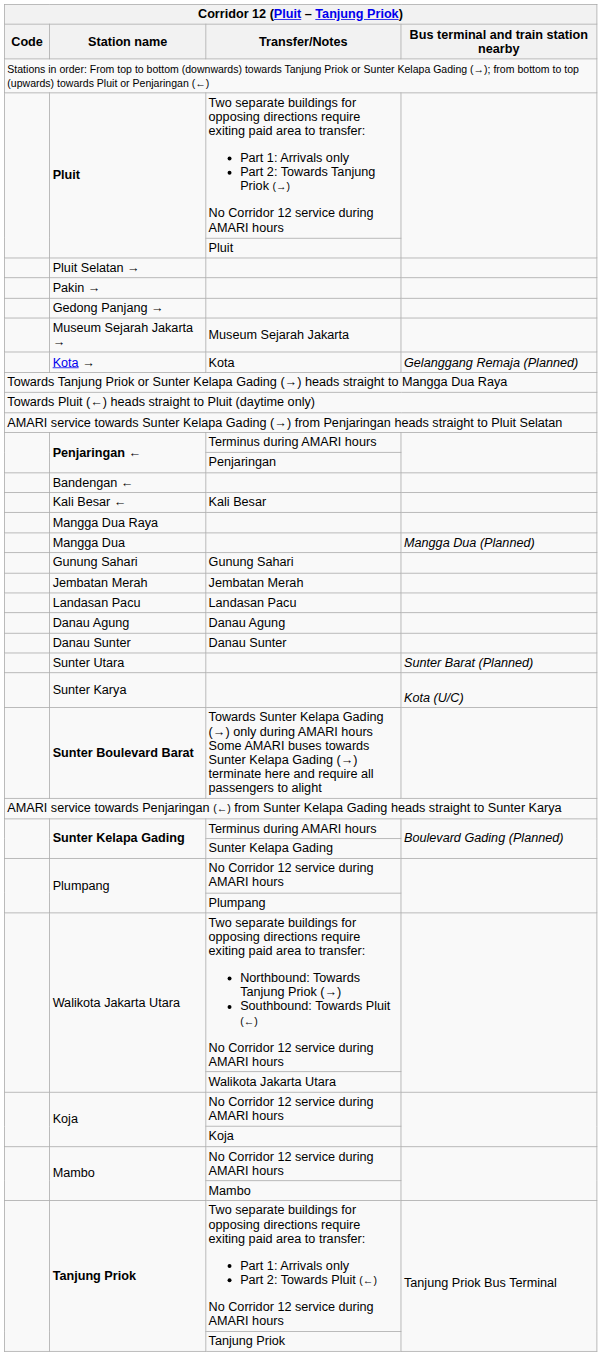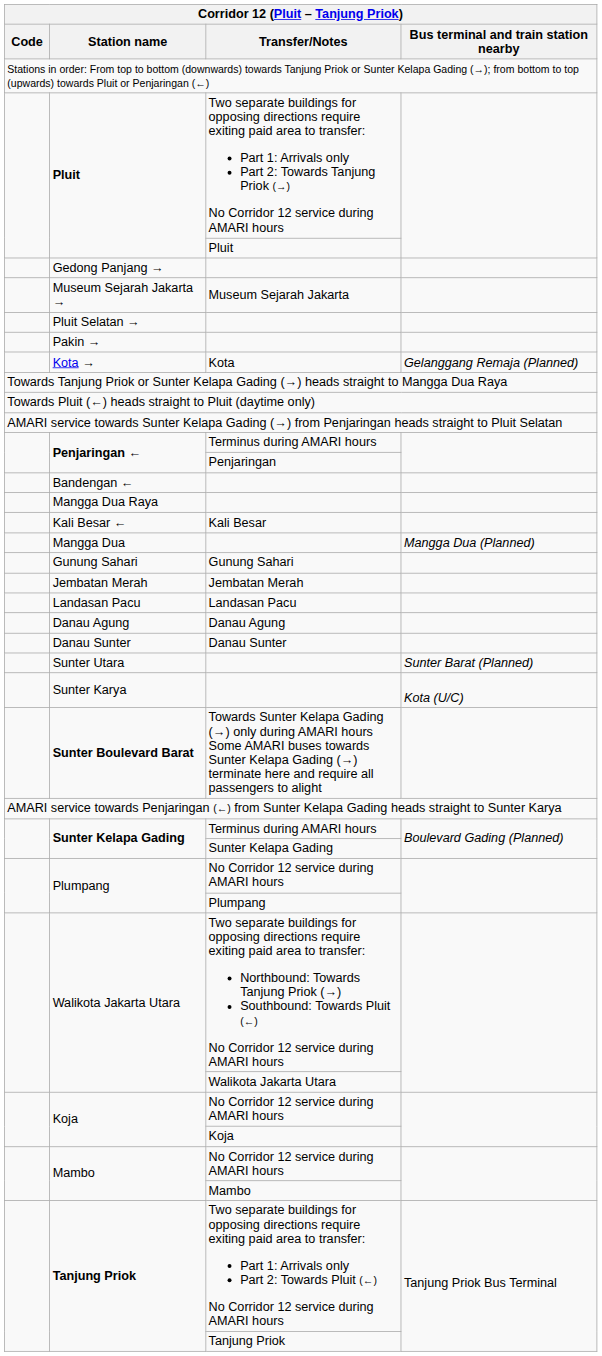 <table class="wikitable" style="font-size:100%">
 <tr>
 <th colspan="4" align="left"> Corridor 12 (<a href='#'>Pluit</a> – <a href='#'>Tanjung Priok</a>)</th>
 </tr>
 <tr>
 <th width="50">Code</th>
 <th width="190">Station name</th>
 <th width="240">Transfer/Notes</th>
 <th width="240">Bus terminal and train station nearby</th>
 </tr>
 <tr>
 <td colspan="4"><small>Stations in order: From top to bottom (downwards) towards Tanjung Priok or Sunter Kelapa Gading (→); from bottom to top (upwards) towards Pluit or Penjaringan (←)</small></td>
 </tr>
 <tr>
 <td rowspan="2" align="center"><strong></strong><br><strong></strong></td>
 <td rowspan="2"><strong>Pluit</strong></td>
 <td>Two separate buildings for opposing directions require exiting paid area to transfer:<br><ul><li>Part 1: Arrivals only</li><li>Part 2: Towards Tanjung Priok <small>(→)</small></li></ul>No Corridor 12 service during AMARI hours</td>
 <td rowspan="2"></td>
 </tr>
 <tr>
 <td> Pluit</td>
 </tr>
 <tr>
 <td align="center"><strong></strong></td>
+<td>Gedong Panjang →</td>
+<td></td>
+<td></td>
+</tr>
+<tr>
+<td align="center"><strong></strong><br><strong></strong></td>
+<td>Museum Sejarah Jakarta →</td>
+<td>  Museum Sejarah Jakarta</td>
+<td></td>
+</tr>
+<tr>
+<td align="center"><strong></strong></td>
 <td>Pluit Selatan →</td>
 <td></td>
 <td></td>
 </tr>
 <tr>
 <td align="center"><strong></strong></td>
 <td>Pakin →</td>
 <td></td>
-<td></td>
-</tr>
-<tr>
-<td align="center"><strong></strong></td>
-<td>Gedong Panjang →</td>
-<td></td>
-<td></td>
-</tr>
-<tr>
-<td align="center"><strong></strong><br><strong></strong></td>
-<td>Museum Sejarah Jakarta →</td>
-<td>  Museum Sejarah Jakarta</td>
 <td></td>
 </tr>
 <tr>
 <td align="center"><strong></strong><br><strong></strong></td>
 <td><a href='#'>Kota</a> →</td>
 <td>  Kota</td>
 <td> <em>Gelanggang Remaja (Planned)</em></td>
 </tr>
 <tr>
 <td colspan="4">Towards Tanjung Priok or Sunter Kelapa Gading (→) heads straight to Mangga Dua Raya</td>
 </tr>
 <tr>
 <td colspan="4">Towards Pluit (←) heads straight to Pluit (daytime only)</td>
 </tr>
 <tr>
 <td colspan="4">AMARI service towards Sunter Kelapa Gading (→) from Penjaringan heads straight to Pluit Selatan</td>
 </tr>
 <tr>
 <td rowspan="2" align="center"><strong></strong><br><strong></strong></td>
 <td rowspan="2"><strong>Penjaringan ←</strong></td>
 <td>Terminus during AMARI hours</td>
 <td rowspan="2"></td>
 </tr>
 <tr>
 <td> Penjaringan</td>
 </tr>
 <tr>
 <td align="center"><strong></strong></td>
 <td>Bandengan ←</td>
 <td></td>
 <td></td>
 </tr>
 <tr>
+<td align="center"><strong></strong></td>
+<td>Mangga Dua Raya</td>
+<td></td>
+<td></td>
+</tr>
+<tr>
 <td align="center"><strong></strong><br><strong></strong></td>
 <td>Kali Besar ←</td>
 <td>  Kali Besar</td>
-<td></td>
-</tr>
-<tr>
-<td align="center"><strong></strong></td>
-<td>Mangga Dua Raya</td>
-<td></td>
 <td></td>
 </tr>
 <tr>
 <td align="center"><strong></strong></td>
 <td>Mangga Dua</td>
 <td></td>
 <td> <em>Mangga Dua (Planned)</em></td>
 </tr>
 <tr>
 <td align="center"><strong></strong><br><strong></strong></td>
 <td>Gunung Sahari</td>
 <td>   Gunung Sahari</td>
 <td></td>
 </tr>
 <tr>
 <td align="center"><strong></strong><br><strong></strong></td>
 <td>Jembatan Merah</td>
 <td>   Jembatan Merah</td>
 <td></td>
 </tr>
 <tr>
 <td align="center"><strong></strong><br><strong></strong></td>
 <td>Landasan Pacu</td>
 <td> Landasan Pacu</td>
 <td></td>
 </tr>
 <tr>
 <td align="center"><strong></strong><br><strong></strong></td>
 <td>Danau Agung</td>
 <td> Danau Agung</td>
 <td></td>
 </tr>
 <tr>
 <td align="center"><strong></strong><br><strong></strong></td>
 <td>Danau Sunter</td>
 <td><em></em> Danau Sunter</td>
 <td></td>
 </tr>
 <tr>
 <td align="center"><strong></strong></td>
 <td>Sunter Utara</td>
 <td></td>
 <td> <em>Sunter Barat (Planned)</em></td>
 </tr>
 <tr>
 <td align="center"><strong></strong></td>
 <td>Sunter Karya</td>
 <td></td>
 <td>   <br> <em>Kota (U/C)</em></td>
 </tr>
 <tr>
 <td align="center"><strong></strong></td>
 <td><strong>Sunter Boulevard Barat</strong></td>
 <td>Towards Sunter Kelapa Gading (→) only during AMARI hours<br>Some AMARI buses towards Sunter Kelapa Gading (→) terminate here and require all passengers to alight</td>
 <td></td>
 </tr>
 <tr>
 <td colspan="4">AMARI service towards Penjaringan <small>(←)</small> from Sunter Kelapa Gading heads straight to Sunter Karya</td>
 </tr>
 <tr>
 <td rowspan="2" align="center"><strong></strong><br><strong></strong></td>
 <td rowspan="2"><strong>Sunter Kelapa Gading</strong></td>
 <td>Terminus during AMARI hours</td>
 <td rowspan="2"> <em>Boulevard Gading (Planned)</em></td>
 </tr>
 <tr>
 <td>  Sunter Kelapa Gading</td>
 </tr>
 <tr>
 <td rowspan="2" align="center"><strong></strong><br><strong></strong></td>
 <td rowspan="2">Plumpang</td>
 <td>No Corridor 12 service during AMARI hours</td>
 <td rowspan="2"></td>
 </tr>
 <tr>
 <td>  Plumpang</td>
 </tr>
 <tr>
 <td rowspan="2" align="center"><strong></strong><br><strong></strong></td>
 <td rowspan="2">Walikota Jakarta Utara</td>
 <td>Two separate buildings for opposing directions require exiting paid area to transfer:<br><ul><li>Northbound: Towards Tanjung Priok (→)</li><li>Southbound: Towards Pluit <small>(←)</small></li></ul>No Corridor 12 service during AMARI hours</td>
 <td rowspan="2"></td>
 </tr>
 <tr>
 <td>  Walikota Jakarta Utara</td>
 </tr>
 <tr>
 <td rowspan="2" align="center"><strong></strong><br><strong></strong></td>
 <td rowspan="2">Koja</td>
 <td>No Corridor 12 service during AMARI hours</td>
 <td rowspan="2"></td>
 </tr>
 <tr>
 <td>  Koja</td>
 </tr>
 <tr>
 <td rowspan="2" align="center"><strong></strong><br><strong></strong></td>
 <td rowspan="2">Mambo</td>
 <td>No Corridor 12 service during AMARI hours</td>
 <td rowspan="2"></td>
 </tr>
 <tr>
 <td>  Mambo</td>
 </tr>
 <tr>
 <td rowspan="2" align="center"><strong></strong><br><strong></strong></td>
 <td rowspan="2"><strong>Tanjung Priok</strong></td>
 <td>Two separate buildings for opposing directions require exiting paid area to transfer:<br><ul><li>Part 1: Arrivals only</li><li>Part 2: Towards Pluit <small>(←)</small></li></ul>No Corridor 12 service during AMARI hours</td>
 <td rowspan="2"> <br> Tanjung Priok Bus Terminal</td>
 </tr>
 <tr>
 <td>   Tanjung Priok</td>
 </tr>
 </table>
